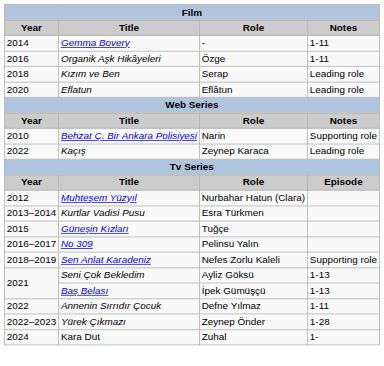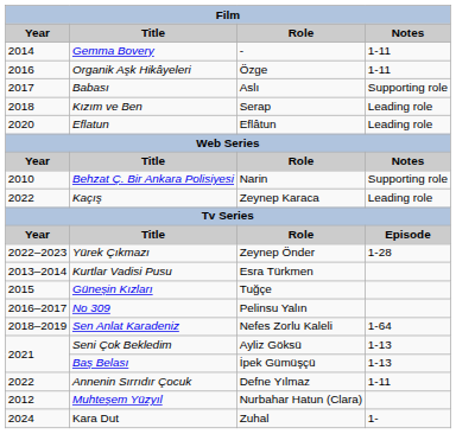 <table class="wikitable" style="font-size:86%">
 <tr>
 <th colspan="4" style="background:LightSteelBlue">Film</th>
 </tr>
 <tr>
 <th style="background:#CCCCCC">Year</th>
 <th style="background:#CCCCCC">Title</th>
 <th style="background:#CCCCCC">Role</th>
 <th style="background:#CCCCCC">Notes</th>
 </tr>
 <tr>
 <td>2014</td>
 <td><em><a href='#'>Gemma Bovery</a></em></td>
 <td>-</td>
 <td>1-11</td>
 </tr>
 <tr>
 <td>2016</td>
 <td><em>Organik Aşk Hikâyeleri</em></td>
 <td>Özge</td>
 <td>1-11</td>
+</tr>
+<tr>
+<td>2017</td>
+<td><em>Babası</em></td>
+<td>Aslı</td>
+<td>Supporting role</td>
 </tr>
 <tr>
 <td>2018</td>
 <td><em>Kızım ve Ben</em></td>
 <td>Serap</td>
 <td>Leading role</td>
 </tr>
 <tr>
 <td>2020</td>
 <td><em>Eflatun </em></td>
 <td>Eflâtun</td>
 <td>Leading role</td>
 </tr>
 <tr>
 <th colspan="4" style="background:LightSteelBlue">Web Series</th>
 </tr>
 <tr>
 <th style="background:#CCCCCC">Year</th>
 <th style="background:#CCCCCC">Title</th>
 <th style="background:#CCCCCC">Role</th>
 <th style="background:#CCCCCC">Notes</th>
 </tr>
 <tr>
 <td>2010</td>
 <td><em><a href='#'>Behzat Ç. Bir Ankara Polisiyesi</a></em></td>
 <td>Narin</td>
 <td>Supporting role</td>
 </tr>
 <tr>
 <td>2022</td>
 <td><em>Kaçış</em></td>
 <td>Zeynep Karaca</td>
 <td>Leading role</td>
 </tr>
 <tr>
 <th colspan="4" style="background:LightSteelBlue">Tv Series</th>
 </tr>
 <tr>
 <th style="background:#CCCCCC">Year</th>
 <th style="background:#CCCCCC">Title</th>
 <th style="background:#CCCCCC">Role</th>
 <th style="background:#CCCCCC">Episode</th>
 </tr>
 <tr>
-<td>2012</td>
-<td><em><a href='#'>Muhteşem Yüzyıl</a></em></td>
-<td>Nurbahar Hatun (Clara)</td>
-<td></td>
+<td>2022–2023</td>
+<td><em>Yürek Çıkmazı</em></td>
+<td>Zeynep Önder</td>
+<td>1-28</td>
 </tr>
 <tr>
 <td>2013–2014</td>
 <td><em>Kurtlar Vadisi Pusu</em></td>
 <td>Esra Türkmen</td>
 <td></td>
 </tr>
 <tr>
 <td>2015</td>
 <td><em><a href='#'>Güneşin Kızları</a></em></td>
 <td>Tuğçe</td>
 <td></td>
 </tr>
 <tr>
 <td>2016–2017</td>
 <td><em><a href='#'>No 309</a></em></td>
 <td>Pelinsu Yalın</td>
 <td></td>
 </tr>
 <tr>
 <td>2018–2019</td>
 <td><em><a href='#'>Sen Anlat Karadeniz</a></em></td>
 <td>Nefes Zorlu Kaleli</td>
-<td>Supporting role</td>
+<td>1-64</td>
 </tr>
 <tr>
 <td rowspan="2">2021</td>
 <td><em>Seni Çok Bekledim</em></td>
 <td>Ayliz Göksü</td>
 <td>1-13</td>
 </tr>
 <tr>
 <td><em><a href='#'>Baş Belası</a></em></td>
 <td>İpek Gümüşçü</td>
 <td>1-13</td>
 </tr>
 <tr>
 <td>2022</td>
 <td><em>Annenin Sırrıdır Çocuk</em></td>
 <td>Defne Yılmaz</td>
 <td>1-11</td>
 </tr>
 <tr>
-<td>2022–2023</td>
-<td><em>Yürek Çıkmazı</em></td>
-<td>Zeynep Önder</td>
-<td>1-28</td>
+<td>2012</td>
+<td><em><a href='#'>Muhteşem Yüzyıl</a></em></td>
+<td>Nurbahar Hatun (Clara)</td>
+<td></td>
 </tr>
 <tr>
 <td>2024</td>
 <td>Kara Dut</td>
 <td>Zuhal</td>
 <td>1-</td>
 </tr>
 </table>
